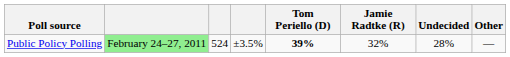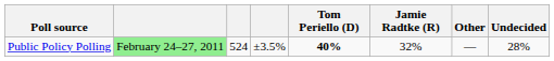 <table class="wikitable" style="text-align:center">
 <tr valign= bottom>
 <th>Poll source</th>
 <th></th>
 <th></th>
 <th></th>
 <th style="width:100px;">Tom<br>Periello (D)</th>
 <th style="width:100px;">Jamie<br>Radtke (R)</th>
+<th>Other</th>
 <th>Undecided</th>
-<th>Other</th>
 </tr>
 <tr>
 <td align=left><a href='#'>Public Policy Polling</a></td>
 <td style="background: lightgreen;">February 24–27, 2011</td>
 <td>524</td>
 <td>±3.5%</td>
-<td><strong>39%</strong></td>
+<td><strong>40%</strong></td>
 <td>32%</td>
+<td>—</td>
 <td>28%</td>
-<td>—</td>
 </tr>
 </table>
